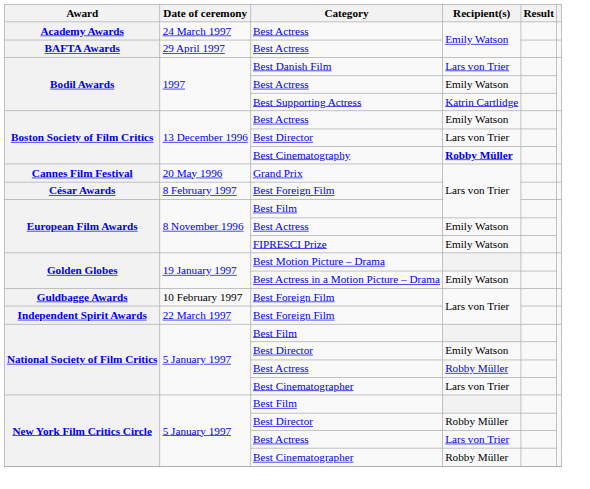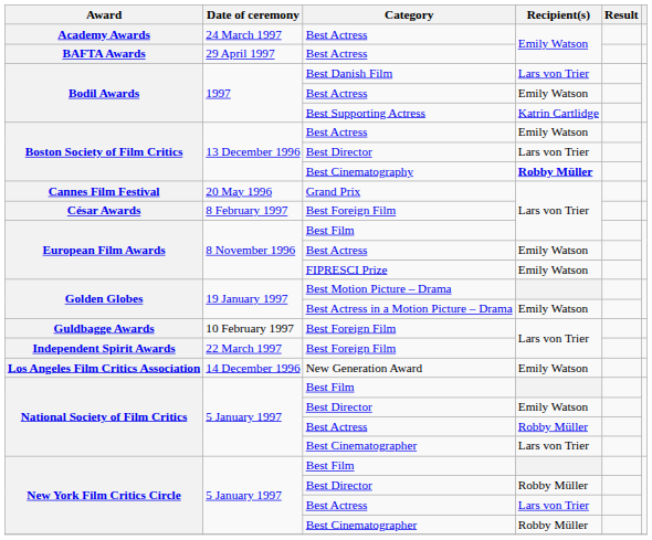 <table class="wikitable plainrowheaders sortable">
 <tr>
 <th scope="col">Award</th>
 <th scope="col">Date of ceremony</th>
 <th scope="col">Category</th>
 <th scope="col">Recipient(s)</th>
 <th scope="col">Result</th>
 <th scope="col" class="unsortable"></th>
 </tr>
 <tr>
 <th scope="row"><a href='#'>Academy Awards</a></th>
 <td><a href='#'>24 March 1997</a></td>
 <td><a href='#'>Best Actress</a></td>
 <td rowspan="2"><a href='#'>Emily Watson</a></td>
 <td></td>
 <td></td>
 </tr>
 <tr>
 <th scope="row"><a href='#'>BAFTA Awards</a></th>
 <td><a href='#'>29 April 1997</a></td>
 <td><a href='#'>Best Actress</a></td>
 <td></td>
 <td></td>
 </tr>
 <tr>
 <th scope="row" rowspan="3"><a href='#'>Bodil Awards</a></th>
 <td rowspan="3"><a href='#'>1997</a></td>
 <td><a href='#'>Best Danish Film</a></td>
 <td><a href='#'>Lars von Trier</a></td>
 <td></td>
 <td rowspan="3"></td>
 </tr>
 <tr>
 <td><a href='#'>Best Actress</a></td>
 <td>Emily Watson</td>
 <td></td>
 </tr>
 <tr>
 <td><a href='#'>Best Supporting Actress</a></td>
 <td><a href='#'>Katrin Cartlidge</a></td>
 <td></td>
 </tr>
 <tr>
 <th scope="row" rowspan="3"><a href='#'>Boston Society of Film Critics</a></th>
 <td rowspan="3"><a href='#'>13 December 1996</a></td>
 <td><a href='#'>Best Actress</a></td>
 <td>Emily Watson</td>
 <td></td>
 <td rowspan="3"></td>
 </tr>
 <tr>
 <td><a href='#'>Best Director</a></td>
 <td>Lars von Trier</td>
 <td></td>
 </tr>
 <tr>
 <td><a href='#'>Best Cinematography</a></td>
 <td><strong><a href='#'>Robby Müller</a></strong></td>
 <td></td>
 </tr>
 <tr>
 <th scope="row"><a href='#'>Cannes Film Festival</a></th>
 <td><a href='#'>20 May 1996</a></td>
 <td><a href='#'>Grand Prix</a></td>
 <td rowspan="3">Lars von Trier</td>
 <td></td>
 <td></td>
 </tr>
 <tr>
 <th scope="row"><a href='#'>César Awards</a></th>
 <td><a href='#'>8 February 1997</a></td>
 <td><a href='#'>Best Foreign Film</a></td>
 <td></td>
 <td></td>
 </tr>
 <tr>
 <th scope="row" rowspan="3"><a href='#'>European Film Awards</a></th>
 <td rowspan="3"><a href='#'>8 November 1996</a></td>
 <td><a href='#'>Best Film</a></td>
 <td></td>
 <td rowspan="3"></td>
 </tr>
 <tr>
 <td><a href='#'>Best Actress</a></td>
 <td>Emily Watson</td>
 <td></td>
 </tr>
 <tr>
 <td><a href='#'>FIPRESCI Prize</a></td>
 <td>Emily Watson</td>
 <td></td>
 </tr>
 <tr>
 <th scope="row" rowspan="2"><a href='#'>Golden Globes</a></th>
 <td rowspan="2"><a href='#'>19 January 1997</a></td>
 <td><a href='#'>Best Motion Picture – Drama</a></td>
 <th></th>
 <td></td>
 <td rowspan="2"></td>
 </tr>
 <tr>
 <td><a href='#'>Best Actress in a Motion Picture – Drama</a></td>
 <td>Emily Watson</td>
 <td></td>
 </tr>
 <tr>
 <th scope="row"><a href='#'>Guldbagge Awards</a></th>
 <td>10 February 1997</td>
 <td><a href='#'>Best Foreign Film</a></td>
 <td rowspan="2">Lars von Trier</td>
 <td></td>
 <td></td>
 </tr>
 <tr>
 <th scope="row"><a href='#'>Independent Spirit Awards</a></th>
 <td rowspan="1"><a href='#'>22 March 1997</a></td>
 <td><a href='#'>Best Foreign Film</a></td>
 <td></td>
 <td rowspan="1"></td>
 </tr>
 <tr>
+<th scope="row"><a href='#'>Los Angeles Film Critics Association</a></th>
+<td><a href='#'>14 December 1996</a></td>
+<td>New Generation Award</td>
+<td>Emily Watson</td>
+<td></td>
+<td></td>
+</tr>
+<tr>
 <th scope="row" rowspan="4"><a href='#'>National Society of Film Critics</a></th>
 <td rowspan="4"><a href='#'>5 January 1997</a></td>
 <td><a href='#'>Best Film</a></td>
 <th></th>
 <td></td>
 <td rowspan="4"></td>
 </tr>
 <tr>
 <td><a href='#'>Best Director</a></td>
 <td>Emily Watson</td>
 <td></td>
 </tr>
 <tr>
 <td><a href='#'>Best Actress</a></td>
 <td><a href='#'>Robby Müller</a></td>
 <td></td>
 </tr>
 <tr>
 <td><a href='#'>Best Cinematographer</a></td>
 <td>Lars von Trier</td>
 <td></td>
 </tr>
 <tr>
 <th scope="row" rowspan="4"><a href='#'>New York Film Critics Circle</a></th>
 <td rowspan="4"><a href='#'>5 January 1997</a></td>
 <td><a href='#'>Best Film</a></td>
 <th></th>
 <td></td>
 <td rowspan="4"></td>
 </tr>
 <tr>
 <td><a href='#'>Best Director</a></td>
 <td>Robby Müller</td>
 <td></td>
 </tr>
 <tr>
 <td><a href='#'>Best Actress</a></td>
 <td><a href='#'>Lars von Trier</a></td>
 <td></td>
 </tr>
 <tr>
 <td><a href='#'>Best Cinematographer</a></td>
 <td>Robby Müller</td>
 <td></td>
 </tr>
 <tr>
 </tr>
 </table>
